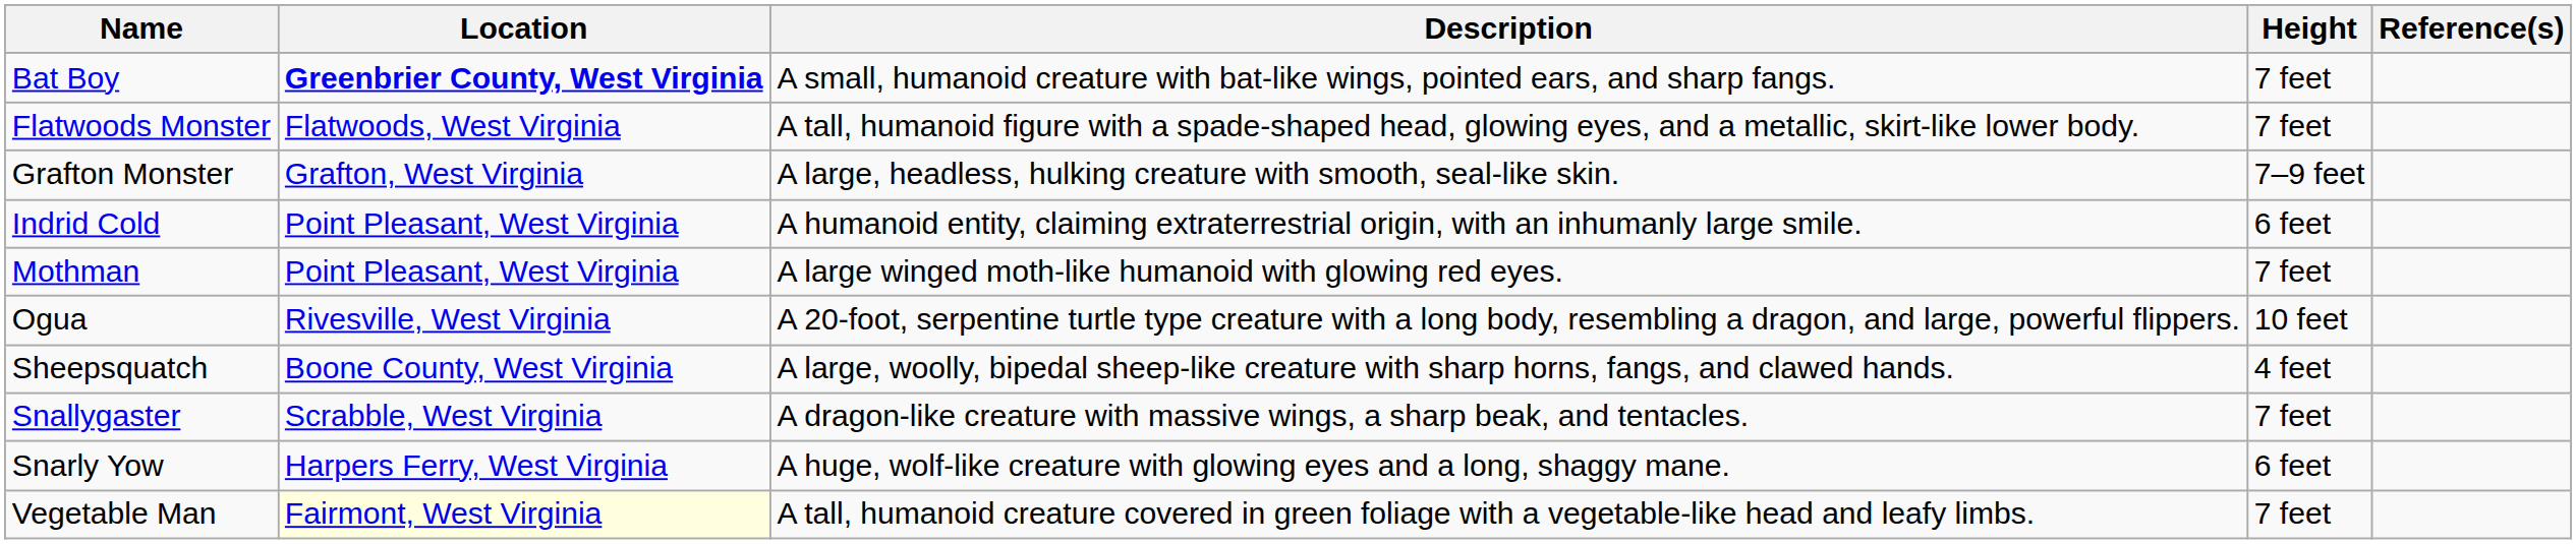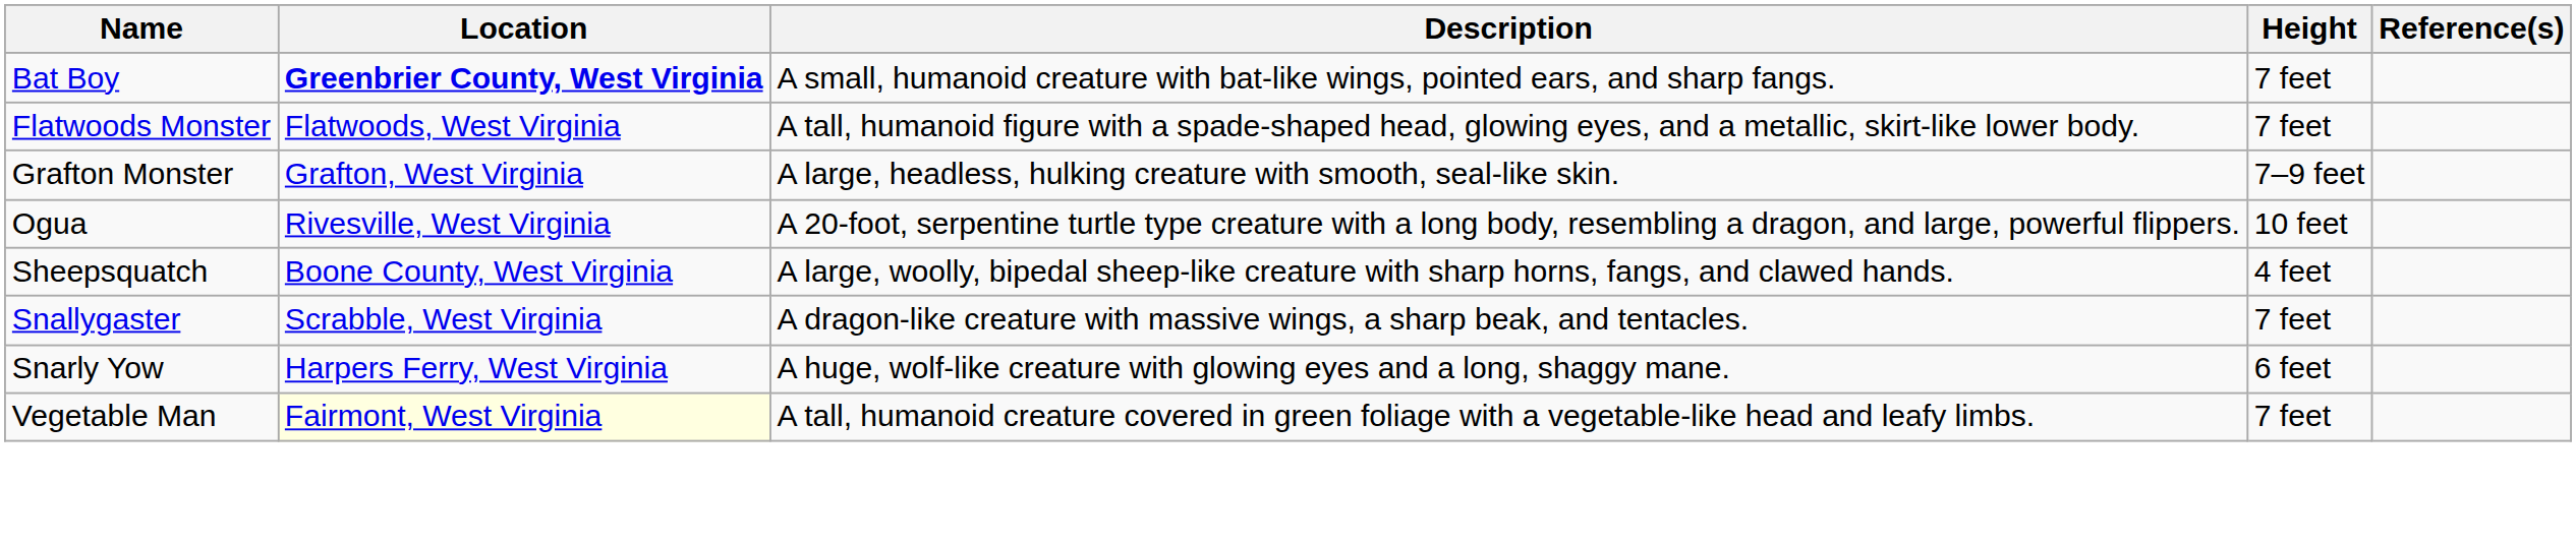 <table class="wikitable sortable">
 <tr>
 <th>Name</th>
 <th>Location</th>
 <th>Description</th>
 <th>Height</th>
 <th>Reference(s)</th>
 </tr>
 <tr>
 <td><a href='#'>Bat Boy</a></td>
 <td><strong><a href='#'>Greenbrier County, West Virginia</a></strong></td>
 <td>A small, humanoid creature with bat-like wings, pointed ears, and sharp fangs.</td>
 <td>7 feet</td>
 <td></td>
 </tr>
 <tr>
 <td><a href='#'>Flatwoods Monster</a></td>
 <td><a href='#'>Flatwoods, West Virginia</a></td>
 <td>A tall, humanoid figure with a spade-shaped head, glowing eyes, and a metallic, skirt-like lower body.</td>
 <td>7 feet</td>
 <td></td>
 </tr>
 <tr>
 <td>Grafton Monster</td>
 <td><a href='#'>Grafton, West Virginia</a></td>
 <td>A large, headless, hulking creature with smooth, seal-like skin.</td>
 <td>7–9 feet</td>
-<td></td>
-</tr>
-<tr>
-<td><a href='#'>Indrid Cold</a></td>
-<td><a href='#'>Point Pleasant, West Virginia</a></td>
-<td>A humanoid entity, claiming extraterrestrial origin, with an inhumanly large smile.</td>
-<td>6 feet</td>
-<td></td>
-</tr>
-<tr>
-<td><a href='#'>Mothman</a></td>
-<td><a href='#'>Point Pleasant, West Virginia</a></td>
-<td>A large winged moth-like humanoid with glowing red eyes.</td>
-<td>7 feet</td>
 <td></td>
 </tr>
 <tr>
 <td>Ogua</td>
 <td><a href='#'>Rivesville, West Virginia</a></td>
 <td>A 20-foot, serpentine turtle type creature with a long body, resembling a dragon, and large, powerful flippers.</td>
 <td>10 feet</td>
 <td></td>
 </tr>
 <tr>
 <td>Sheepsquatch</td>
 <td><a href='#'>Boone County, West Virginia</a></td>
 <td>A large, woolly, bipedal sheep-like creature with sharp horns, fangs, and clawed hands.</td>
 <td>4 feet</td>
 <td></td>
 </tr>
 <tr>
 <td><a href='#'>Snallygaster</a></td>
 <td><a href='#'>Scrabble, West Virginia</a></td>
 <td>A dragon-like creature with massive wings, a sharp beak, and tentacles.</td>
 <td>7 feet</td>
 <td></td>
 </tr>
 <tr>
 <td>Snarly Yow</td>
 <td><a href='#'>Harpers Ferry, West Virginia</a></td>
 <td>A huge, wolf-like creature with glowing eyes and a long, shaggy mane.</td>
 <td>6 feet</td>
 <td></td>
 </tr>
 <tr>
 <td>Vegetable Man</td>
 <td style="background: lightyellow;"><a href='#'>Fairmont, West Virginia</a></td>
 <td>A tall, humanoid creature covered in green foliage with a vegetable-like head and leafy limbs.</td>
 <td>7 feet</td>
 <td></td>
 </tr>
 </table>
